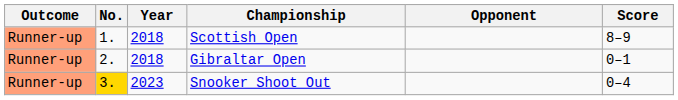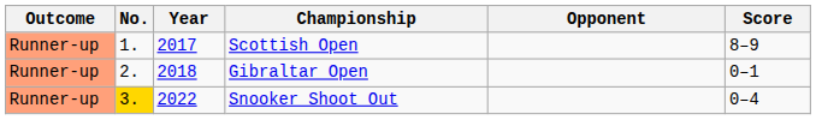 <table class="sortable wikitable">
 <tr>
 <th width="80">Outcome</th>
 <th width="20">No.</th>
 <th width="50">Year</th>
 <th width="200">Championship</th>
 <th width="180">Opponent</th>
 <th width="60">Score</th>
 </tr>
 <tr>
 <td style="background:#ffa07a;">Runner-up</td>
 <td>1.</td>
-<td><a href='#'>2018</a></td>
+<td><a href='#'>2017</a></td>
 <td><a href='#'>Scottish Open</a></td>
 <td> </td>
 <td>8–9</td>
 </tr>
 <tr>
 <td style="background:#ffa07a;">Runner-up</td>
 <td>2.</td>
 <td><a href='#'>2018</a></td>
 <td><a href='#'>Gibraltar Open</a></td>
 <td> </td>
 <td>0–1</td>
 </tr>
 <tr>
 <td style="background:#ffa07a;">Runner-up</td>
 <td style="background: gold;">3.</td>
-<td><a href='#'>2023</a></td>
+<td><a href='#'>2022</a></td>
 <td><a href='#'>Snooker Shoot Out</a></td>
 <td> </td>
 <td>0–4</td>
 </tr>
 </table>
